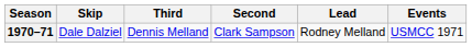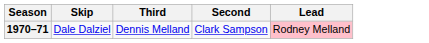 <table class="wikitable">
 <tr>
 <th scope="col">Season</th>
 <th scope="col">Skip</th>
 <th scope="col">Third</th>
 <th scope="col">Second</th>
 <th scope="col">Lead</th>
-<th scope="col">Events</th>
 </tr>
 <tr>
 <th scope="row">1970–71</th>
 <td><a href='#'>Dale Dalziel</a></td>
 <td><a href='#'>Dennis Melland</a></td>
 <td><a href='#'>Clark Sampson</a></td>
-<td>Rodney Melland</td>
-<td><a href='#'>USMCC</a> 1971 <br> </td>
+<td style="background: pink;">Rodney Melland</td>
 </tr>
 </table>
